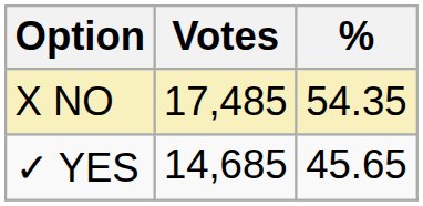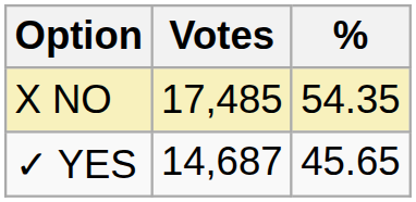 <table class="wikitable">
 <tr>
 <th>Option</th>
 <th>Votes</th>
 <th>%</th>
 </tr>
 <tr>
 <td style=background:#f8f1bd>X NO</td>
 <td style=background:#f8f1bd>17,485</td>
 <td style=background:#f8f1bd>54.35</td>
 </tr>
 <tr>
 <td>✓ YES</td>
-<td>14,685</td>
+<td>14,687</td>
 <td>45.65</td>
 </tr>
 </table>
